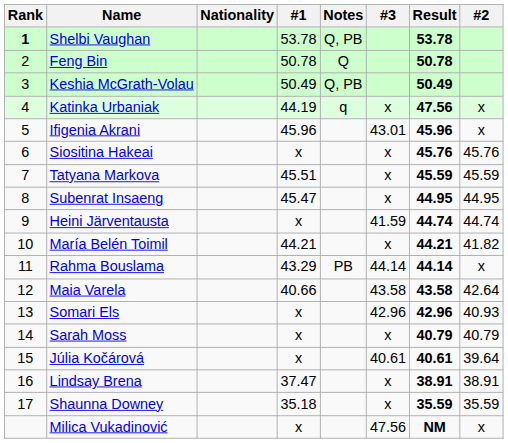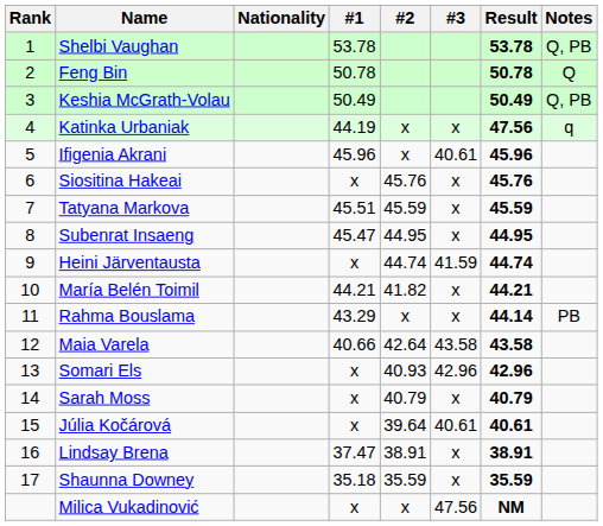 <table class="wikitable sortable" style="text-align:center">
 <tr>
 <th>Rank</th>
 <th>Name</th>
 <th>Nationality</th>
 <th>#1</th>
-<th>Notes</th>
+<th>#2</th>
 <th>#3</th>
 <th>Result</th>
-<th>#2</th>
+<th>Notes</th>
 </tr>
 <tr bgcolor=ccffcc>
-<td><strong>1</strong></td>
+<td>1</td>
 <td align=left><a href='#'>Shelbi Vaughan</a></td>
 <td align=left></td>
 <td>53.78</td>
-<td>Q, PB</td>
+<td></td>
 <td></td>
 <td><strong>53.78</strong></td>
-<td></td>
+<td>Q, PB</td>
 </tr>
 <tr bgcolor=ccffcc>
 <td>2</td>
 <td align=left><a href='#'>Feng Bin</a></td>
 <td align=left></td>
 <td>50.78</td>
-<td>Q</td>
+<td></td>
 <td></td>
 <td><strong>50.78</strong></td>
-<td></td>
+<td>Q</td>
 </tr>
 <tr bgcolor=ccffcc>
 <td>3</td>
 <td align=left><a href='#'>Keshia McGrath-Volau</a></td>
 <td align=left></td>
 <td>50.49</td>
-<td>Q, PB</td>
+<td></td>
 <td></td>
 <td><strong>50.49</strong></td>
-<td></td>
+<td>Q, PB</td>
 </tr>
 <tr bgcolor=ddffdd>
 <td>4</td>
 <td align=left><a href='#'>Katinka Urbaniak</a></td>
 <td align=left></td>
 <td>44.19</td>
-<td>q</td>
+<td>x</td>
 <td>x</td>
 <td><strong>47.56</strong></td>
-<td>x</td>
+<td>q</td>
 </tr>
 <tr>
 <td>5</td>
 <td align=left><a href='#'>Ifigenia Akrani</a></td>
 <td align=left></td>
 <td>45.96</td>
+<td>x</td>
+<td>40.61</td>
+<td><strong>45.96</strong></td>
 <td></td>
-<td>43.01</td>
-<td><strong>45.96</strong></td>
-<td>x</td>
 </tr>
 <tr>
 <td>6</td>
 <td align=left><a href='#'>Siositina Hakeai</a></td>
 <td align=left></td>
 <td>x</td>
-<td></td>
+<td>45.76</td>
 <td>x</td>
 <td><strong>45.76</strong></td>
-<td>45.76</td>
+<td></td>
 </tr>
 <tr>
 <td>7</td>
 <td align=left><a href='#'>Tatyana Markova</a></td>
 <td align=left></td>
 <td>45.51</td>
-<td></td>
+<td>45.59</td>
 <td>x</td>
 <td><strong>45.59</strong></td>
-<td>45.59</td>
+<td></td>
 </tr>
 <tr>
 <td>8</td>
 <td align=left><a href='#'>Subenrat Insaeng</a></td>
 <td align=left></td>
 <td>45.47</td>
-<td></td>
+<td>44.95</td>
 <td>x</td>
 <td><strong>44.95</strong></td>
-<td>44.95</td>
+<td></td>
 </tr>
 <tr>
 <td>9</td>
 <td align=left><a href='#'>Heini Järventausta</a></td>
 <td align=left></td>
 <td>x</td>
-<td></td>
+<td>44.74</td>
 <td>41.59</td>
 <td><strong>44.74</strong></td>
-<td>44.74</td>
+<td></td>
 </tr>
 <tr>
 <td>10</td>
 <td align=left><a href='#'>María Belén Toimil</a></td>
 <td align=left></td>
 <td>44.21</td>
-<td></td>
+<td>41.82</td>
 <td>x</td>
 <td><strong>44.21</strong></td>
-<td>41.82</td>
+<td></td>
 </tr>
 <tr>
 <td>11</td>
 <td align=left><a href='#'>Rahma Bouslama</a></td>
 <td align=left></td>
 <td>43.29</td>
+<td>x</td>
+<td>x</td>
+<td><strong>44.14</strong></td>
 <td>PB</td>
-<td>44.14</td>
-<td><strong>44.14</strong></td>
-<td>x</td>
 </tr>
 <tr>
 <td>12</td>
 <td align=left><a href='#'>Maia Varela</a></td>
 <td align=left></td>
 <td>40.66</td>
-<td></td>
+<td>42.64</td>
 <td>43.58</td>
 <td><strong>43.58</strong></td>
-<td>42.64</td>
+<td></td>
 </tr>
 <tr>
 <td>13</td>
 <td align=left><a href='#'>Somari Els</a></td>
 <td align=left></td>
 <td>x</td>
-<td></td>
+<td>40.93</td>
 <td>42.96</td>
 <td><strong>42.96</strong></td>
-<td>40.93</td>
+<td></td>
 </tr>
 <tr>
 <td>14</td>
 <td align=left><a href='#'>Sarah Moss</a></td>
 <td align=left></td>
 <td>x</td>
-<td></td>
+<td>40.79</td>
 <td>x</td>
 <td><strong>40.79</strong></td>
-<td>40.79</td>
+<td></td>
 </tr>
 <tr>
 <td>15</td>
 <td align=left><a href='#'>Júlia Kočárová</a></td>
 <td align=left></td>
 <td>x</td>
-<td></td>
+<td>39.64</td>
 <td>40.61</td>
 <td><strong>40.61</strong></td>
-<td>39.64</td>
+<td></td>
 </tr>
 <tr>
 <td>16</td>
 <td align=left><a href='#'>Lindsay Brena</a></td>
 <td align=left></td>
 <td>37.47</td>
-<td></td>
+<td>38.91</td>
 <td>x</td>
 <td><strong>38.91</strong></td>
-<td>38.91</td>
+<td></td>
 </tr>
 <tr>
 <td>17</td>
 <td align=left><a href='#'>Shaunna Downey</a></td>
 <td align=left></td>
 <td>35.18</td>
-<td></td>
+<td>35.59</td>
 <td>x</td>
 <td><strong>35.59</strong></td>
-<td>35.59</td>
+<td></td>
 </tr>
 <tr>
 <td></td>
 <td align=left><a href='#'>Milica Vukadinović</a></td>
 <td align=left></td>
 <td>x</td>
-<td></td>
+<td>x</td>
 <td>47.56</td>
 <td><strong>NM</strong></td>
-<td>x</td>
+<td></td>
 </tr>
 </table>
